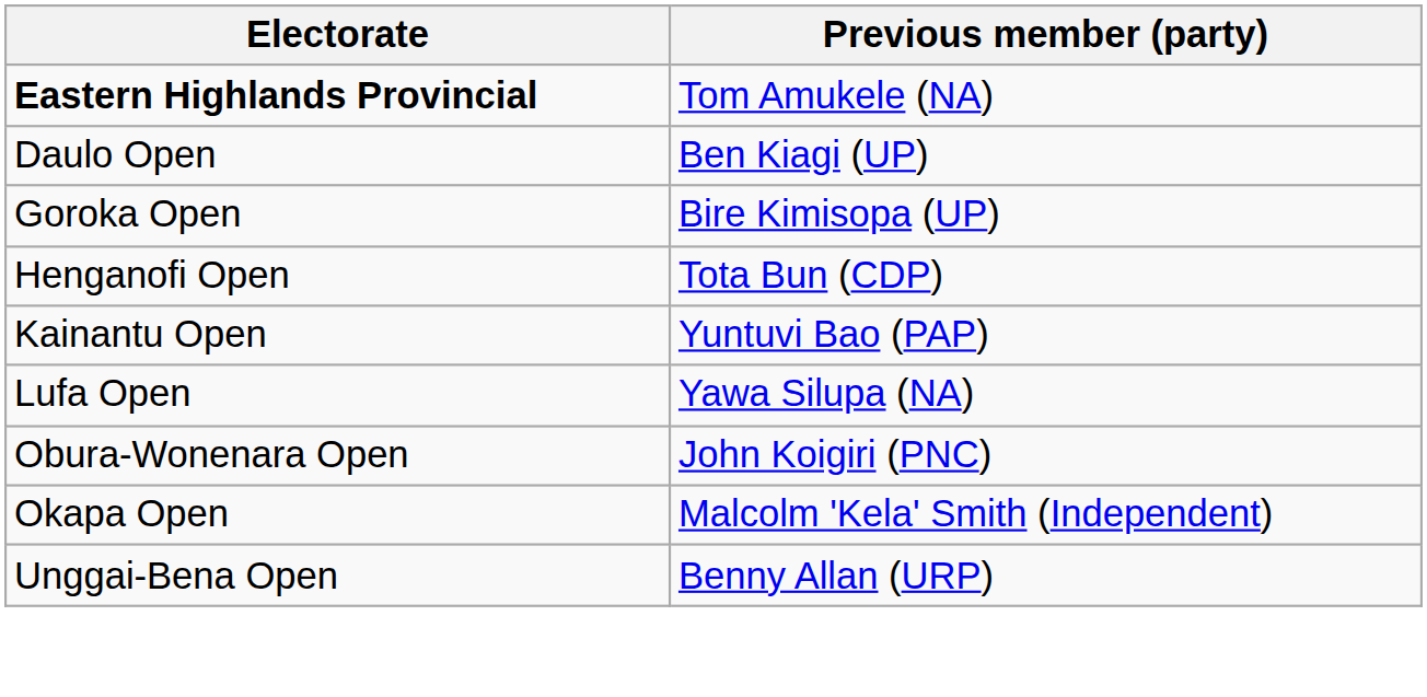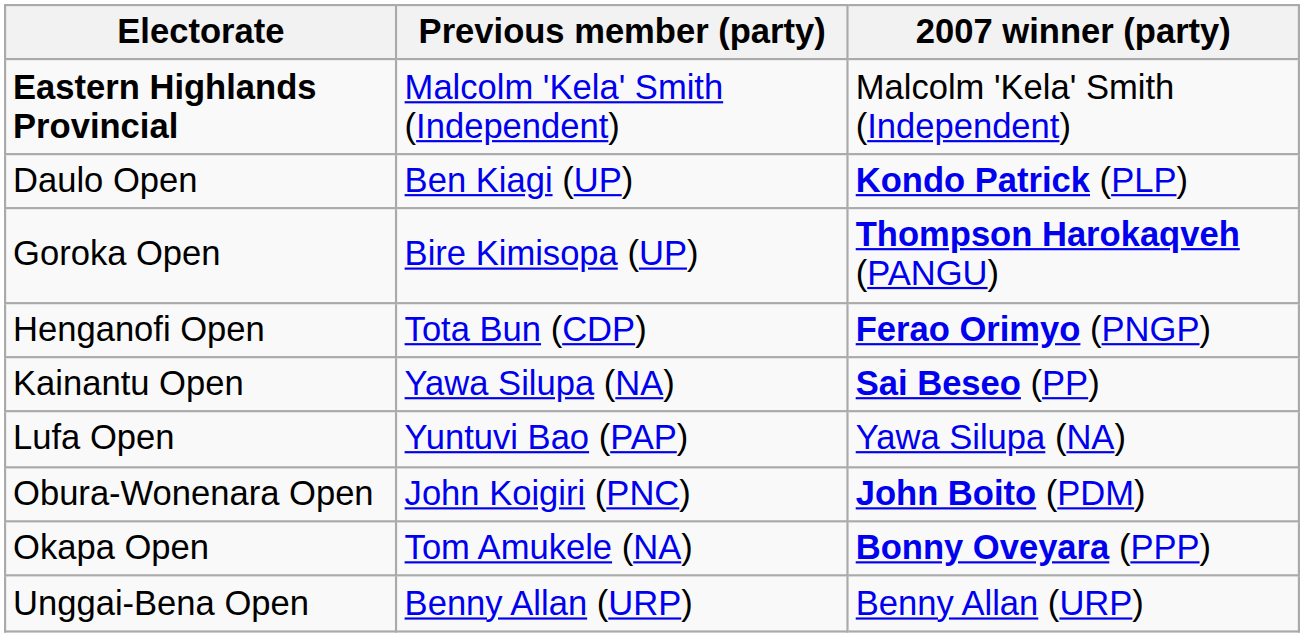 <table class="wikitable" style="text-align: left;" width="600">
 <tr>
 <th>Electorate</th>
 <th>Previous member (party)</th>
+<th>2007 winner (party)</th>
 </tr>
 <tr>
 <td><strong>Eastern Highlands Provincial</strong></td>
-<td><a href='#'>Tom Amukele</a> (<a href='#'>NA</a>)</td>
+<td><a href='#'>Malcolm 'Kela' Smith</a> (<a href='#'>Independent</a>)</td>
+<td>Malcolm 'Kela' Smith (<a href='#'>Independent</a>) </td>
 </tr>
 <tr>
 <td>Daulo Open</td>
 <td><a href='#'>Ben Kiagi</a> (<a href='#'>UP</a>)</td>
+<td><strong><a href='#'>Kondo Patrick</a></strong> (<a href='#'>PLP</a>) </td>
 </tr>
 <tr>
 <td>Goroka Open</td>
 <td><a href='#'>Bire Kimisopa</a> (<a href='#'>UP</a>)</td>
+<td><strong><a href='#'>Thompson Harokaqveh</a></strong> (<a href='#'>PANGU</a>) </td>
 </tr>
 <tr>
 <td>Henganofi Open</td>
 <td><a href='#'>Tota Bun</a> (<a href='#'>CDP</a>)</td>
+<td><strong><a href='#'>Ferao Orimyo</a></strong> (<a href='#'>PNGP</a>) </td>
 </tr>
 <tr>
 <td>Kainantu Open</td>
-<td><a href='#'>Yuntuvi Bao</a> (<a href='#'>PAP</a>)</td>
+<td><a href='#'>Yawa Silupa</a> (<a href='#'>NA</a>)</td>
+<td><strong><a href='#'>Sai Beseo</a></strong> (<a href='#'>PP</a>) </td>
 </tr>
 <tr>
 <td>Lufa Open</td>
-<td><a href='#'>Yawa Silupa</a> (<a href='#'>NA</a>)</td>
+<td><a href='#'>Yuntuvi Bao</a> (<a href='#'>PAP</a>)</td>
+<td><a href='#'>Yawa Silupa</a> (<a href='#'>NA</a>) </td>
 </tr>
 <tr>
 <td>Obura-Wonenara Open</td>
 <td><a href='#'>John Koigiri</a> (<a href='#'>PNC</a>)</td>
+<td><strong><a href='#'>John Boito</a></strong> (<a href='#'>PDM</a>) </td>
 </tr>
 <tr>
 <td>Okapa Open</td>
-<td><a href='#'>Malcolm 'Kela' Smith</a> (<a href='#'>Independent</a>)</td>
+<td><a href='#'>Tom Amukele</a> (<a href='#'>NA</a>)</td>
+<td><strong><a href='#'>Bonny Oveyara</a></strong> (<a href='#'>PPP</a>) </td>
 </tr>
 <tr>
 <td>Unggai-Bena Open</td>
 <td><a href='#'>Benny Allan</a> (<a href='#'>URP</a>)</td>
+<td><a href='#'>Benny Allan</a> (<a href='#'>URP</a>) </td>
 </tr>
 </table>
